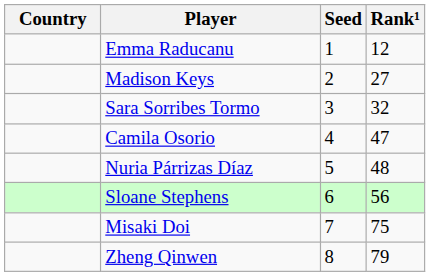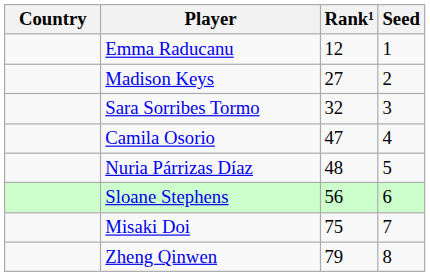 <table class="wikitable">
 <tr>
 <th width="75">Country</th>
 <th width="180">Player</th>
+<th>Rank¹</th>
 <th>Seed</th>
-<th>Rank¹</th>
 </tr>
 <tr>
 <td></td>
 <td><a href='#'>Emma Raducanu</a></td>
+<td>12</td>
 <td>1</td>
-<td>12</td>
 </tr>
 <tr>
 <td></td>
 <td><a href='#'>Madison Keys</a></td>
+<td>27</td>
 <td>2</td>
-<td>27</td>
 </tr>
 <tr>
 <td></td>
 <td><a href='#'>Sara Sorribes Tormo</a></td>
+<td>32</td>
 <td>3</td>
-<td>32</td>
 </tr>
 <tr>
 <td></td>
 <td><a href='#'>Camila Osorio</a></td>
+<td>47</td>
 <td>4</td>
-<td>47</td>
 </tr>
 <tr>
 <td></td>
 <td><a href='#'>Nuria Párrizas Díaz</a></td>
+<td>48</td>
 <td>5</td>
-<td>48</td>
 </tr>
 <tr style="background:#cfc;">
 <td></td>
 <td><a href='#'>Sloane Stephens</a></td>
+<td>56</td>
 <td>6</td>
-<td>56</td>
 </tr>
 <tr>
 <td></td>
 <td><a href='#'>Misaki Doi</a></td>
+<td>75</td>
 <td>7</td>
-<td>75</td>
 </tr>
 <tr>
 <td></td>
 <td><a href='#'>Zheng Qinwen</a></td>
+<td>79</td>
 <td>8</td>
-<td>79</td>
 </tr>
 </table>
